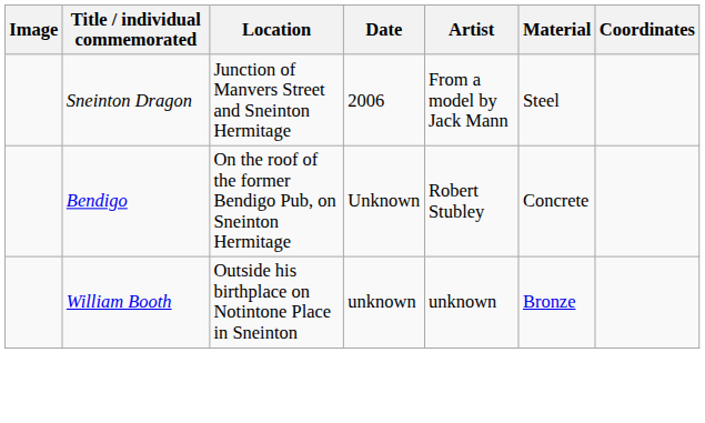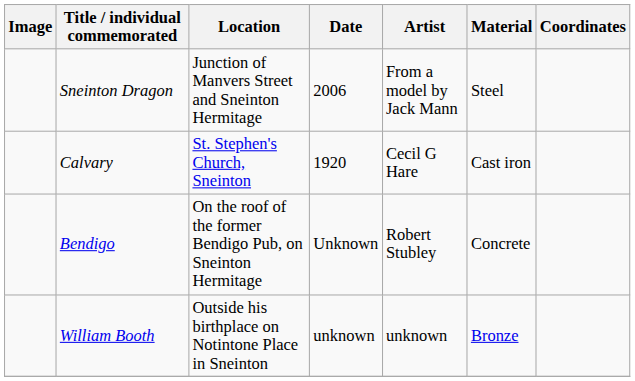 <table class="wikitable sortable">
 <tr>
 <th class="unsortable">Image</th>
 <th>Title / individual commemorated</th>
 <th>Location</th>
 <th>Date</th>
 <th>Artist</th>
 <th>Material</th>
 <th>Coordinates</th>
 </tr>
 <tr>
 <td></td>
 <td><em>Sneinton Dragon</em></td>
 <td>Junction of Manvers Street and Sneinton Hermitage</td>
 <td>2006</td>
 <td>From a model by Jack Mann</td>
 <td>Steel</td>
+<td></td>
+</tr>
+<tr>
+<td></td>
+<td><em>Calvary</em></td>
+<td><a href='#'>St. Stephen's Church, Sneinton</a></td>
+<td>1920</td>
+<td>Cecil G Hare</td>
+<td>Cast iron</td>
 <td></td>
 </tr>
 <tr>
 <td></td>
 <td><em><a href='#'>Bendigo</a></em></td>
 <td>On the roof of the former Bendigo Pub, on Sneinton Hermitage</td>
 <td>Unknown</td>
 <td>Robert Stubley</td>
 <td>Concrete</td>
 <td></td>
 </tr>
 <tr>
 <td></td>
 <td><em><a href='#'>William Booth</a></em></td>
 <td>Outside his birthplace on Notintone Place in Sneinton</td>
 <td>unknown</td>
 <td>unknown</td>
 <td><a href='#'>Bronze</a></td>
 <td></td>
 </tr>
 <tr>
 </tr>
 </table>
